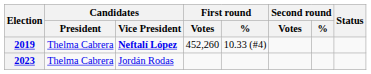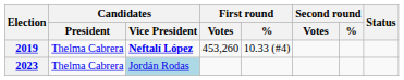 <table class="wikitable" style="text-align:left;">
 <tr>
 <th rowspan=2>Election</th>
 <th colspan=2>Candidates</th>
 <th colspan=2>First round</th>
 <th colspan=2>Second round</th>
 <th rowspan=2>Status</th>
 </tr>
 <tr>
 <th>President</th>
 <th>Vice President</th>
 <th>Votes</th>
 <th>%</th>
 <th>Votes</th>
 <th>%</th>
 </tr>
 <tr>
 <th><a href='#'>2019</a></th>
 <td><a href='#'>Thelma Cabrera</a></td>
 <td><strong><a href='#'>Neftalí López</a></strong></td>
-<td>452,260</td>
+<td>453,260</td>
 <td>10.33 (#4)</td>
 <td></td>
 <td></td>
 <td></td>
 </tr>
 <tr>
 <th><a href='#'>2023</a></th>
 <td><a href='#'>Thelma Cabrera</a></td>
-<td><a href='#'>Jordán Rodas</a></td>
+<td style="background: lightblue;"><a href='#'>Jordán Rodas</a></td>
 <td></td>
 <td></td>
 <td></td>
 <td></td>
 <td></td>
 </tr>
 </table>
